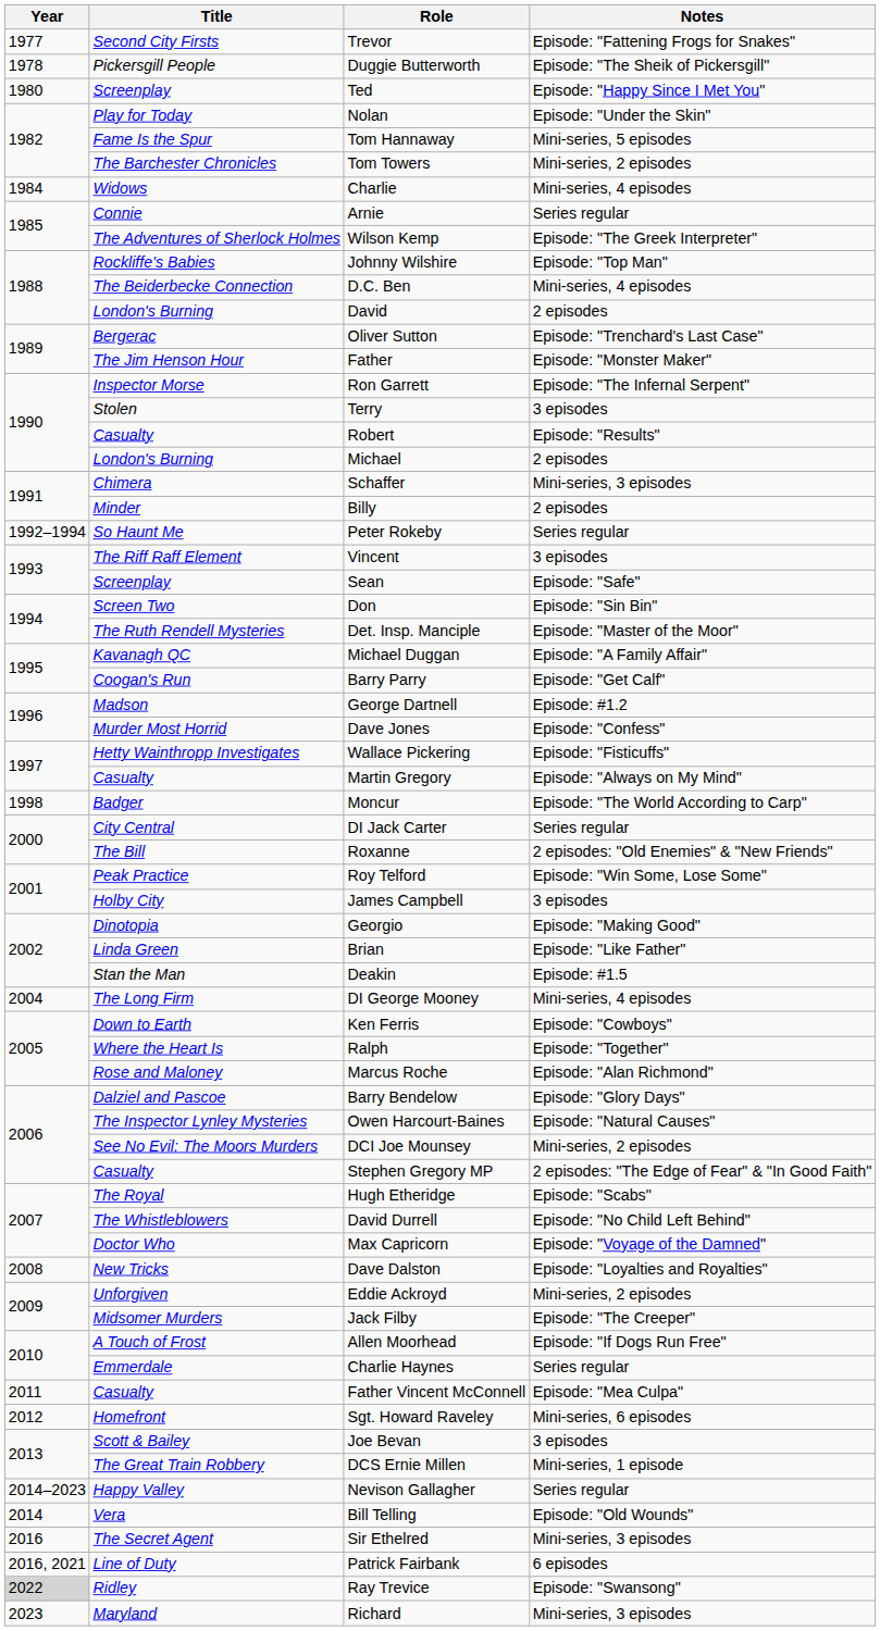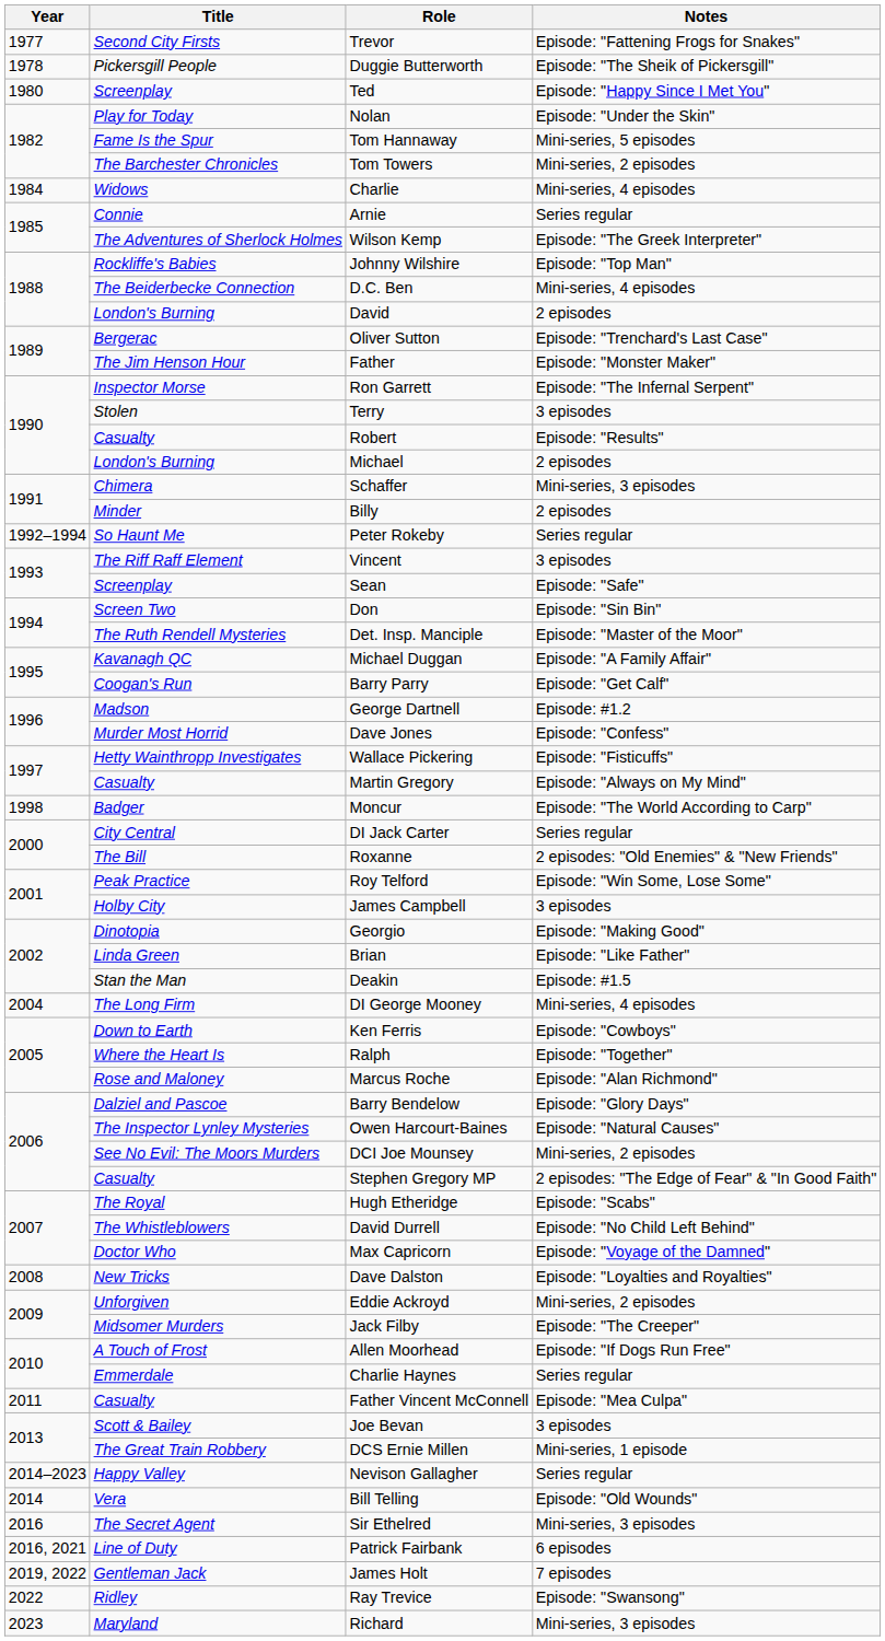 <table class="wikitable sortable">
 <tr>
 <th>Year</th>
 <th>Title</th>
 <th>Role</th>
 <th class="unsortable">Notes</th>
 </tr>
 <tr>
 <td>1977</td>
 <td><em><a href='#'>Second City Firsts</a></em></td>
 <td>Trevor</td>
 <td>Episode: "Fattening Frogs for Snakes"</td>
 </tr>
 <tr>
 <td>1978</td>
 <td><em>Pickersgill People</em></td>
 <td>Duggie Butterworth</td>
 <td>Episode: "The Sheik of Pickersgill"</td>
 </tr>
 <tr>
 <td>1980</td>
 <td><em><a href='#'>Screenplay</a></em></td>
 <td>Ted</td>
 <td>Episode: "<a href='#'>Happy Since I Met You</a>"</td>
 </tr>
 <tr>
 <td rowspan=3>1982</td>
 <td><em><a href='#'>Play for Today</a></em></td>
 <td>Nolan</td>
 <td>Episode: "Under the Skin"</td>
 </tr>
 <tr>
 <td><em><a href='#'>Fame Is the Spur</a></em></td>
 <td>Tom Hannaway</td>
 <td>Mini-series, 5 episodes</td>
 </tr>
 <tr>
 <td><em><a href='#'>The Barchester Chronicles</a></em></td>
 <td>Tom Towers</td>
 <td>Mini-series, 2 episodes</td>
 </tr>
 <tr>
 <td>1984</td>
 <td><em><a href='#'>Widows</a></em></td>
 <td>Charlie</td>
 <td>Mini-series, 4 episodes</td>
 </tr>
 <tr>
 <td rowspan=2>1985</td>
 <td><em><a href='#'>Connie</a></em></td>
 <td>Arnie</td>
 <td>Series regular</td>
 </tr>
 <tr>
 <td><em><a href='#'>The Adventures of Sherlock Holmes</a></em></td>
 <td>Wilson Kemp</td>
 <td>Episode: "The Greek Interpreter"</td>
 </tr>
 <tr>
 <td rowspan=3>1988</td>
 <td><em><a href='#'>Rockliffe's Babies</a></em></td>
 <td>Johnny Wilshire</td>
 <td>Episode: "Top Man"</td>
 </tr>
 <tr>
 <td><em><a href='#'>The Beiderbecke Connection</a></em></td>
 <td>D.C. Ben</td>
 <td>Mini-series, 4 episodes</td>
 </tr>
 <tr>
 <td><em><a href='#'>London's Burning</a></em></td>
 <td>David</td>
 <td>2 episodes</td>
 </tr>
 <tr>
 <td rowspan=2>1989</td>
 <td><em><a href='#'>Bergerac</a></em></td>
 <td>Oliver Sutton</td>
 <td>Episode: "Trenchard's Last Case"</td>
 </tr>
 <tr>
 <td><em><a href='#'>The Jim Henson Hour</a></em></td>
 <td>Father</td>
 <td>Episode: "Monster Maker"</td>
 </tr>
 <tr>
 <td rowspan=4>1990</td>
 <td><em><a href='#'>Inspector Morse</a></em></td>
 <td>Ron Garrett</td>
 <td>Episode: "The Infernal Serpent"</td>
 </tr>
 <tr>
 <td><em>Stolen</em></td>
 <td>Terry</td>
 <td>3 episodes</td>
 </tr>
 <tr>
 <td><em><a href='#'>Casualty</a></em></td>
 <td>Robert</td>
 <td>Episode: "Results"</td>
 </tr>
 <tr>
 <td><em><a href='#'>London's Burning</a></em></td>
 <td>Michael</td>
 <td>2 episodes</td>
 </tr>
 <tr>
 <td rowspan=2>1991</td>
 <td><em><a href='#'>Chimera</a></em></td>
 <td>Schaffer</td>
 <td>Mini-series, 3 episodes</td>
 </tr>
 <tr>
 <td><em><a href='#'>Minder</a></em></td>
 <td>Billy</td>
 <td>2 episodes</td>
 </tr>
 <tr>
 <td>1992–1994</td>
 <td><em><a href='#'>So Haunt Me</a></em></td>
 <td>Peter Rokeby</td>
 <td>Series regular</td>
 </tr>
 <tr>
 <td rowspan=2>1993</td>
 <td><em><a href='#'>The Riff Raff Element</a></em></td>
 <td>Vincent</td>
 <td>3 episodes</td>
 </tr>
 <tr>
 <td><em><a href='#'>Screenplay</a></em></td>
 <td>Sean</td>
 <td>Episode: "Safe"</td>
 </tr>
 <tr>
 <td rowspan=2>1994</td>
 <td><em><a href='#'>Screen Two</a></em></td>
 <td>Don</td>
 <td>Episode: "Sin Bin"</td>
 </tr>
 <tr>
 <td><em><a href='#'>The Ruth Rendell Mysteries</a></em></td>
 <td>Det. Insp. Manciple</td>
 <td>Episode: "Master of the Moor"</td>
 </tr>
 <tr>
 <td rowspan=2>1995</td>
 <td><em><a href='#'>Kavanagh QC</a></em></td>
 <td>Michael Duggan</td>
 <td>Episode: "A Family Affair"</td>
 </tr>
 <tr>
 <td><em><a href='#'>Coogan's Run</a></em></td>
 <td>Barry Parry</td>
 <td>Episode: "Get Calf"</td>
 </tr>
 <tr>
 <td rowspan=2>1996</td>
 <td><em><a href='#'>Madson</a></em></td>
 <td>George Dartnell</td>
 <td>Episode: #1.2</td>
 </tr>
 <tr>
 <td><em><a href='#'>Murder Most Horrid</a></em></td>
 <td>Dave Jones</td>
 <td>Episode: "Confess"</td>
 </tr>
 <tr>
 <td rowspan=2>1997</td>
 <td><em><a href='#'>Hetty Wainthropp Investigates</a></em></td>
 <td>Wallace Pickering</td>
 <td>Episode: "Fisticuffs"</td>
 </tr>
 <tr>
 <td><em><a href='#'>Casualty</a></em></td>
 <td>Martin Gregory</td>
 <td>Episode: "Always on My Mind"</td>
 </tr>
 <tr>
 <td>1998</td>
 <td><em><a href='#'>Badger</a></em></td>
 <td>Moncur</td>
 <td>Episode: "The World According to Carp"</td>
 </tr>
 <tr>
 <td rowspan=2>2000</td>
 <td><em><a href='#'>City Central</a></em></td>
 <td>DI Jack Carter</td>
 <td>Series regular</td>
 </tr>
 <tr>
 <td><em><a href='#'>The Bill</a></em></td>
 <td>Roxanne</td>
 <td>2 episodes: "Old Enemies" & "New Friends"</td>
 </tr>
 <tr>
 <td rowspan=2>2001</td>
 <td><em><a href='#'>Peak Practice</a></em></td>
 <td>Roy Telford</td>
 <td>Episode: "Win Some, Lose Some"</td>
 </tr>
 <tr>
 <td><em><a href='#'>Holby City</a></em></td>
 <td>James Campbell</td>
 <td>3 episodes</td>
 </tr>
 <tr>
 <td rowspan=3>2002</td>
 <td><em><a href='#'>Dinotopia</a></em></td>
 <td>Georgio</td>
 <td>Episode: "Making Good"</td>
 </tr>
 <tr>
 <td><em><a href='#'>Linda Green</a></em></td>
 <td>Brian</td>
 <td>Episode: "Like Father"</td>
 </tr>
 <tr>
 <td><em>Stan the Man</em></td>
 <td>Deakin</td>
 <td>Episode: #1.5</td>
 </tr>
 <tr>
 <td>2004</td>
 <td><em><a href='#'>The Long Firm</a></em></td>
 <td>DI George Mooney</td>
 <td>Mini-series, 4 episodes</td>
 </tr>
 <tr>
 <td rowspan=3>2005</td>
 <td><em><a href='#'>Down to Earth</a></em></td>
 <td>Ken Ferris</td>
 <td>Episode: "Cowboys"</td>
 </tr>
 <tr>
 <td><em><a href='#'>Where the Heart Is</a></em></td>
 <td>Ralph</td>
 <td>Episode: "Together"</td>
 </tr>
 <tr>
 <td><em><a href='#'>Rose and Maloney</a></em></td>
 <td>Marcus Roche</td>
 <td>Episode: "Alan Richmond"</td>
 </tr>
 <tr>
 <td rowspan=4>2006</td>
 <td><em><a href='#'>Dalziel and Pascoe</a></em></td>
 <td>Barry Bendelow</td>
 <td>Episode: "Glory Days"</td>
 </tr>
 <tr>
 <td><em><a href='#'>The Inspector Lynley Mysteries</a></em></td>
 <td>Owen Harcourt-Baines</td>
 <td>Episode: "Natural Causes"</td>
 </tr>
 <tr>
 <td><em><a href='#'>See No Evil: The Moors Murders</a></em></td>
 <td>DCI Joe Mounsey</td>
 <td>Mini-series, 2 episodes</td>
 </tr>
 <tr>
 <td><em><a href='#'>Casualty</a></em></td>
 <td>Stephen Gregory MP</td>
 <td>2 episodes: "The Edge of Fear" & "In Good Faith"</td>
 </tr>
 <tr>
 <td rowspan=3>2007</td>
 <td><em><a href='#'>The Royal</a></em></td>
 <td>Hugh Etheridge</td>
 <td>Episode: "Scabs"</td>
 </tr>
 <tr>
 <td><em><a href='#'>The Whistleblowers</a></em></td>
 <td>David Durrell</td>
 <td>Episode: "No Child Left Behind"</td>
 </tr>
 <tr>
 <td><em><a href='#'>Doctor Who</a></em></td>
 <td>Max Capricorn</td>
 <td>Episode: "<a href='#'>Voyage of the Damned</a>"</td>
 </tr>
 <tr>
 <td>2008</td>
 <td><em><a href='#'>New Tricks</a></em></td>
 <td>Dave Dalston</td>
 <td>Episode: "Loyalties and Royalties"</td>
 </tr>
 <tr>
 <td rowspan=2>2009</td>
 <td><em><a href='#'>Unforgiven</a></em></td>
 <td>Eddie Ackroyd</td>
 <td>Mini-series, 2 episodes</td>
 </tr>
 <tr>
 <td><em><a href='#'>Midsomer Murders</a></em></td>
 <td>Jack Filby</td>
 <td>Episode: "The Creeper"</td>
 </tr>
 <tr>
 <td rowspan=2>2010</td>
 <td><em><a href='#'>A Touch of Frost</a></em></td>
 <td>Allen Moorhead</td>
 <td>Episode: "If Dogs Run Free"</td>
 </tr>
 <tr>
 <td><em><a href='#'>Emmerdale</a></em></td>
 <td>Charlie Haynes</td>
 <td>Series regular</td>
 </tr>
 <tr>
 <td>2011</td>
 <td><em><a href='#'>Casualty</a></em></td>
 <td>Father Vincent McConnell</td>
 <td>Episode: "Mea Culpa"</td>
 </tr>
 <tr>
-<td>2012</td>
-<td><em><a href='#'>Homefront</a></em></td>
-<td>Sgt. Howard Raveley</td>
-<td>Mini-series, 6 episodes</td>
-</tr>
-<tr>
 <td rowspan=2>2013</td>
 <td><em><a href='#'>Scott & Bailey</a></em></td>
 <td>Joe Bevan</td>
 <td>3 episodes</td>
 </tr>
 <tr>
 <td><em><a href='#'>The Great Train Robbery</a></em></td>
 <td>DCS Ernie Millen</td>
 <td>Mini-series, 1 episode</td>
 </tr>
 <tr>
 <td>2014–2023</td>
 <td><em><a href='#'>Happy Valley</a></em></td>
 <td>Nevison Gallagher</td>
 <td>Series regular</td>
 </tr>
 <tr>
 <td>2014</td>
 <td><em><a href='#'>Vera</a></em></td>
 <td>Bill Telling</td>
 <td>Episode: "Old Wounds"</td>
 </tr>
 <tr>
 <td>2016</td>
 <td><em><a href='#'>The Secret Agent</a></em></td>
 <td>Sir Ethelred</td>
 <td>Mini-series, 3 episodes</td>
 </tr>
 <tr>
 <td>2016, 2021</td>
 <td><em><a href='#'>Line of Duty</a></em></td>
 <td>Patrick Fairbank</td>
 <td>6 episodes</td>
 </tr>
 <tr>
-<td style="background: lightgrey;">2022</td>
+<td>2019, 2022</td>
+<td><em><a href='#'>Gentleman Jack</a></em></td>
+<td>James Holt</td>
+<td>7 episodes</td>
+</tr>
+<tr>
+<td>2022</td>
 <td><em><a href='#'>Ridley</a></em></td>
 <td>Ray Trevice</td>
 <td>Episode: "Swansong"</td>
 </tr>
 <tr>
 <td>2023</td>
 <td><em><a href='#'>Maryland</a></em></td>
 <td>Richard</td>
 <td>Mini-series, 3 episodes</td>
 </tr>
 </table>
